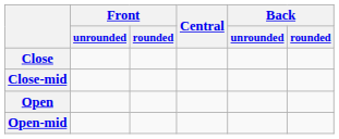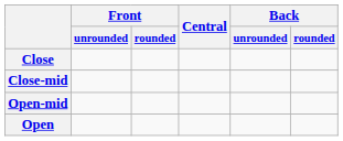 <table class="wikitable" style="text-align: center;">
 <tr>
 <th rowspan="2"> </th>
 <th colspan="2"><a href='#'>Front</a></th>
 <th rowspan="2"><a href='#'>Central</a></th>
 <th colspan="2"><a href='#'>Back</a></th>
 </tr>
 <tr>
 <th><small><a href='#'>unrounded</a></small></th>
 <th><small><a href='#'>rounded</a></small></th>
 <th><small><a href='#'>unrounded</a></small></th>
 <th><small><a href='#'>rounded</a></small></th>
 </tr>
 <tr>
 <th><a href='#'>Close</a></th>
 <td></td>
 <td></td>
 <td><br></td>
 <td></td>
 <td><br></td>
 </tr>
 <tr>
 <th><a href='#'>Close-mid</a></th>
 <td></td>
 <td></td>
 <td></td>
 <td></td>
 <td><br></td>
 </tr>
 <tr>
+<th><a href='#'>Open-mid</a></th>
+<td></td>
+<td></td>
+<td></td>
+<td></td>
+<td></td>
+</tr>
+<tr>
 <th><a href='#'>Open</a></th>
 <td></td>
 <td></td>
 <td></td>
 <td></td>
 <td></td>
 </tr>
-<tr>
-<th><a href='#'>Open-mid</a></th>
-<td></td>
-<td></td>
-<td></td>
-<td></td>
-<td></td>
-</tr>
 </table>
